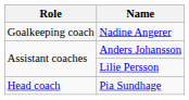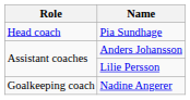 <table class="wikitable">
 <tr>
 <th>Role</th>
 <th>Name</th>
 </tr>
 <tr>
-<td>Goalkeeping coach</td>
-<td> <a href='#'>Nadine Angerer</a></td>
+<td><a href='#'>Head coach</a></td>
+<td> <a href='#'>Pia Sundhage</a></td>
 </tr>
 <tr>
 <td rowspan=2>Assistant coaches</td>
 <td> <a href='#'>Anders Johansson</a></td>
 </tr>
 <tr>
 <td> <a href='#'>Lilie Persson</a></td>
 </tr>
 <tr>
-<td><a href='#'>Head coach</a></td>
-<td> <a href='#'>Pia Sundhage</a></td>
+<td>Goalkeeping coach</td>
+<td> <a href='#'>Nadine Angerer</a></td>
 </tr>
 </table>
